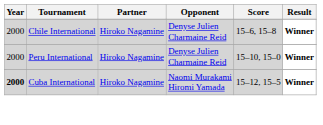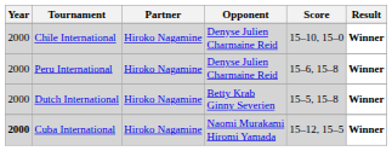 <table class="sortable wikitable" style="font-size: 90%;">
 <tr>
 <th>Year</th>
 <th>Tournament</th>
 <th>Partner</th>
 <th>Opponent</th>
 <th>Score</th>
 <th>Result</th>
 </tr>
 <tr>
 </tr>
 <tr style="background:#D5D5D5">
 <td align="center">2000</td>
 <td align="left"><a href='#'>Chile International</a></td>
 <td align="left"> <a href='#'>Hiroko Nagamine</a></td>
 <td align="left"> <a href='#'>Denyse Julien</a> <br>  <a href='#'>Charmaine Reid</a></td>
-<td align="left">15–6, 15–8</td>
+<td align="left">15–10, 15–0</td>
 <td style="text-align:left; background:white"> <strong>Winner</strong></td>
 </tr>
 <tr>
 </tr>
 <tr style="background:#D5D5D5">
 <td align="center">2000</td>
 <td align="left"><a href='#'>Peru International</a></td>
 <td align="left"> <a href='#'>Hiroko Nagamine</a></td>
 <td align="left"> <a href='#'>Denyse Julien</a> <br>  <a href='#'>Charmaine Reid</a></td>
-<td align="left">15–10, 15–0</td>
+<td align="left">15–6, 15–8</td>
 <td style="text-align:left; background:white"> <strong>Winner</strong></td>
 </tr>
 <tr>
+</tr>
+<tr style="background:#D5D5D5">
+<td align="center">2000</td>
+<td align="left"><a href='#'>Dutch International</a></td>
+<td align="left"> <a href='#'>Hiroko Nagamine</a></td>
+<td align="left"> <a href='#'>Betty Krab</a> <br>  <a href='#'>Ginny Severien</a></td>
+<td align="left">15–5, 15–8</td>
+<td style="text-align:left; background:white"> <strong>Winner</strong></td>
 </tr>
 <tr>
 </tr>
 <tr style="background:#D5D5D5">
 <td align="center"><strong>2000</strong></td>
 <td align="left"><a href='#'>Cuba International</a></td>
 <td align="left"> <a href='#'>Hiroko Nagamine</a></td>
 <td align="left"> <a href='#'>Naomi Murakami</a> <br>  <a href='#'>Hiromi Yamada</a></td>
 <td align="left">15–12, 15–5</td>
 <td style="text-align:left; background:white"> <strong>Winner</strong></td>
 </tr>
 </table>
